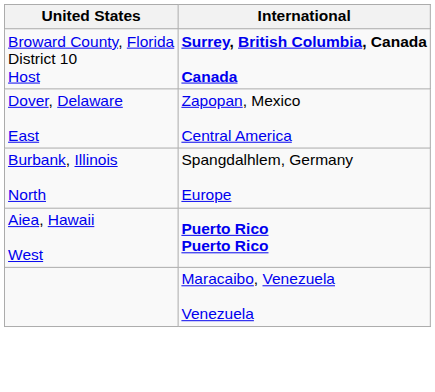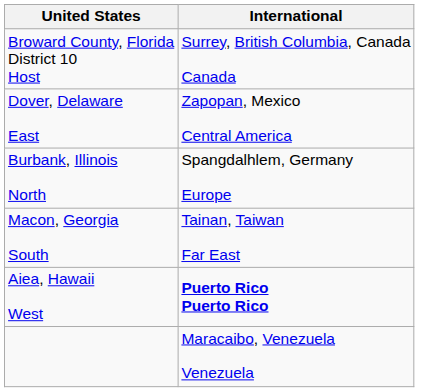 <table class="wikitable">
 <tr>
 <th>United States</th>
 <th>International</th>
 </tr>
 <tr>
 <td> <a href='#'>Broward County</a>, <a href='#'>Florida</a><br>District 10<br><a href='#'>Host</a></td>
-<td><strong> <a href='#'>Surrey</a>, <a href='#'>British Columbia</a>, Canada<br><br><a href='#'>Canada</a></strong></td>
+<td> <a href='#'>Surrey</a>, <a href='#'>British Columbia</a>, Canada<br><br><a href='#'>Canada</a></td>
 </tr>
 <tr>
 <td> <a href='#'>Dover</a>, <a href='#'>Delaware</a><br><br><a href='#'>East</a></td>
 <td> <a href='#'>Zapopan</a>, Mexico<br> <br><a href='#'>Central America</a></td>
 </tr>
 <tr>
 <td> <a href='#'>Burbank</a>, <a href='#'>Illinois</a><br><br><a href='#'>North</a></td>
 <td> Spangdalhlem, Germany<br><br><a href='#'>Europe</a></td>
 </tr>
 <tr>
+<td> <a href='#'>Macon</a>, <a href='#'>Georgia</a><br><br><a href='#'>South</a></td>
+<td> <a href='#'>Tainan</a>, <a href='#'>Taiwan</a><br><br><a href='#'>Far East</a></td>
+</tr>
+<tr>
 <td> <a href='#'>Aiea</a>, <a href='#'>Hawaii</a><br><br><a href='#'>West</a></td>
 <td><strong>  <a href='#'>Puerto Rico</a><br><a href='#'>Puerto Rico</a></strong></td>
 </tr>
 <tr>
 <td></td>
 <td> <a href='#'>Maracaibo</a>, <a href='#'>Venezuela</a><br> <br><a href='#'>Venezuela</a></td>
 </tr>
 </table>
